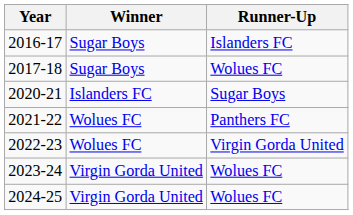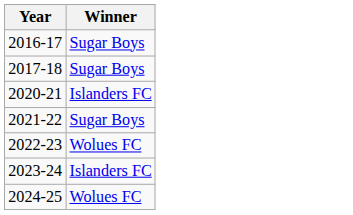 <table class="wikitable">
 <tr>
 <th>Year</th>
 <th>Winner</th>
-<th>Runner-Up</th>
 </tr>
 <tr>
 <td align=center>2016-17</td>
 <td align="left"><a href='#'>Sugar Boys</a></td>
-<td align="left"><a href='#'>Islanders FC</a></td>
 </tr>
 <tr>
 <td align=center>2017-18</td>
 <td align="left"><a href='#'>Sugar Boys</a></td>
-<td align="left"><a href='#'>Wolues FC</a></td>
 </tr>
 <tr>
 <td align=center>2020-21</td>
 <td align="left"><a href='#'>Islanders FC</a></td>
-<td align="left"><a href='#'>Sugar Boys</a></td>
 </tr>
 <tr>
 <td align=center>2021-22</td>
-<td align="left"><a href='#'>Wolues FC</a></td>
-<td align="left"><a href='#'>Panthers FC</a></td>
+<td align="left"><a href='#'>Sugar Boys</a></td>
 </tr>
 <tr>
 <td align=center>2022-23</td>
 <td align="left"><a href='#'>Wolues FC</a></td>
-<td align="left"><a href='#'>Virgin Gorda United</a></td>
 </tr>
 <tr>
 <td align=center>2023-24</td>
-<td align="left"><a href='#'>Virgin Gorda United</a></td>
-<td align="left"><a href='#'>Wolues FC</a></td>
+<td align="left"><a href='#'>Islanders FC</a></td>
 </tr>
 <tr>
 <td align=center>2024-25</td>
-<td align="left"><a href='#'>Virgin Gorda United</a></td>
 <td align="left"><a href='#'>Wolues FC</a></td>
 </tr>
 </table>
